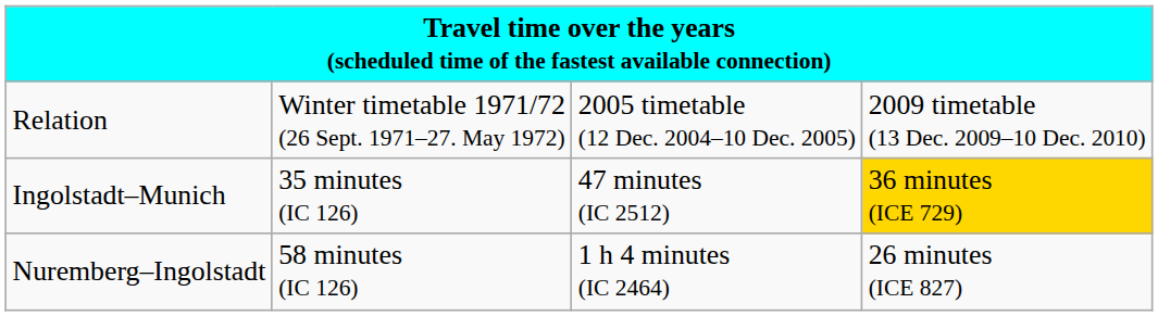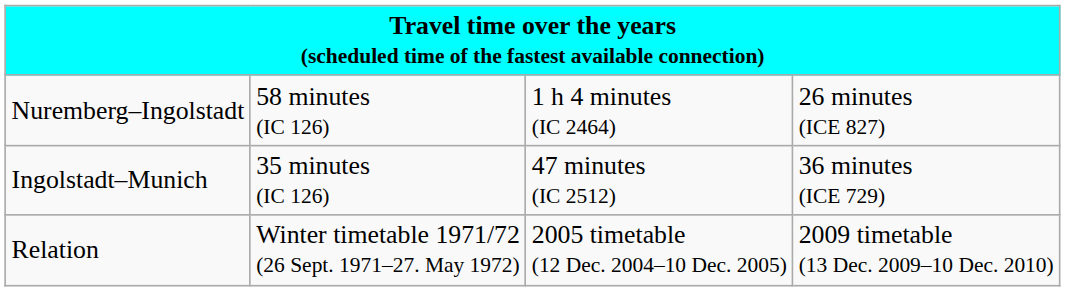 <table class="wikitable" style="float: right; margin-left:1em;">
 <tr class="hintergrundfarbe6">
 <th ! colspan="4" style="background: aqua">Travel time over the years<br><small>(scheduled time of the fastest available connection)</small></th>
+</tr>
+<tr>
+<td>Nuremberg–Ingolstadt<br></td>
+<td>58 minutes<br><small>(IC 126)</small></td>
+<td>1 h 4 minutes<br><small>(IC 2464)</small></td>
+<td>26 minutes<br><small>(ICE 827)</small></td>
+</tr>
+<tr>
+<td>Ingolstadt–Munich<br></td>
+<td>35 minutes<br><small>(IC 126)</small></td>
+<td>47 minutes<br><small>(IC 2512)</small></td>
+<td>36 minutes<br><small>(ICE 729)</small></td>
 </tr>
 <tr>
 <td>Relation</td>
 <td>Winter timetable 1971/72<br><small>(26 Sept. 1971–27. May 1972)</small></td>
 <td>2005 timetable <br><small>(12 Dec. 2004–10 Dec. 2005)</small></td>
 <td>2009 timetable <br><small>(13 Dec. 2009–10 Dec. 2010)</small></td>
 </tr>
-<tr>
-<td>Ingolstadt–Munich<br></td>
-<td>35 minutes<br><small>(IC 126)</small></td>
-<td>47 minutes<br><small>(IC 2512)</small></td>
-<td style="background: gold;">36 minutes<br><small>(ICE 729)</small></td>
-</tr>
-<tr>
-<td>Nuremberg–Ingolstadt<br></td>
-<td>58 minutes<br><small>(IC 126)</small></td>
-<td>1 h 4 minutes<br><small>(IC 2464)</small></td>
-<td>26 minutes<br><small>(ICE 827)</small></td>
-</tr>
 </table>
